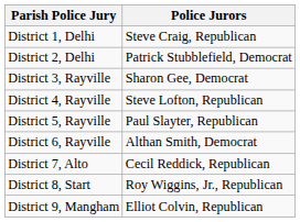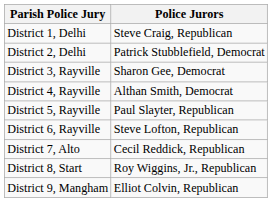 <table class="wikitable">
 <tr>
 <th>Parish Police Jury</th>
 <th>Police Jurors</th>
 </tr>
 <tr>
 <td>District 1, Delhi</td>
 <td>Steve Craig, Republican</td>
 </tr>
 <tr>
 <td>District 2, Delhi</td>
 <td>Patrick Stubblefield, Democrat</td>
 </tr>
 <tr>
 <td>District 3, Rayville</td>
 <td>Sharon Gee, Democrat</td>
 </tr>
 <tr>
 <td>District 4, Rayville</td>
-<td>Steve Lofton, Republican</td>
+<td>Althan Smith, Democrat</td>
 </tr>
 <tr>
 <td>District 5, Rayville</td>
 <td>Paul Slayter, Republican</td>
 </tr>
 <tr>
 <td>District 6, Rayville</td>
-<td>Althan Smith, Democrat</td>
+<td>Steve Lofton, Republican</td>
 </tr>
 <tr>
 <td>District 7, Alto</td>
 <td>Cecil Reddick, Republican</td>
 </tr>
 <tr>
 <td>District 8, Start</td>
 <td>Roy Wiggins, Jr., Republican</td>
 </tr>
 <tr>
 <td>District 9, Mangham</td>
 <td>Elliot Colvin, Republican</td>
 </tr>
 </table>
